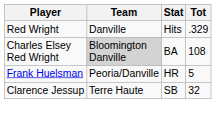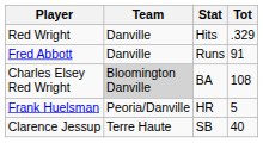 <table class="wikitable">
 <tr>
 <th>Player</th>
 <th>Team</th>
 <th>Stat</th>
 <th>Tot</th>
 </tr>
 <tr>
 <td>Red Wright</td>
 <td>Danville</td>
 <td>Hits</td>
 <td>.329</td>
+</tr>
+<tr>
+<td><a href='#'>Fred Abbott</a></td>
+<td>Danville</td>
+<td>Runs</td>
+<td>91</td>
 </tr>
 <tr>
 <td>Charles Elsey<br>Red Wright</td>
 <td style="background: lightgrey;">Bloomington<br>Danville</td>
 <td>BA</td>
 <td>108</td>
 </tr>
 <tr>
 <td><a href='#'>Frank Huelsman</a></td>
 <td>Peoria/Danville</td>
 <td>HR</td>
 <td>5</td>
 </tr>
 <tr>
 <td>Clarence Jessup</td>
 <td>Terre Haute</td>
 <td>SB</td>
-<td>32</td>
+<td>40</td>
 </tr>
 </table>
